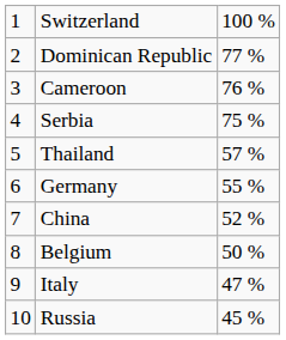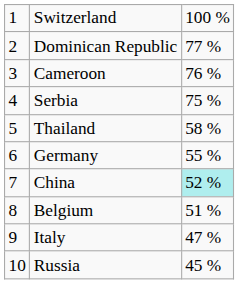 <table class="wikitable">
 <tr>
 <td>1</td>
 <td>Switzerland</td>
 <td>100 %</td>
 </tr>
 <tr>
 <td>2</td>
 <td>Dominican Republic</td>
 <td>77 %</td>
 </tr>
 <tr>
 <td>3</td>
 <td>Cameroon</td>
 <td>76 %</td>
 </tr>
 <tr>
 <td>4</td>
 <td>Serbia</td>
 <td>75 %</td>
 </tr>
 <tr>
 <td>5</td>
 <td>Thailand</td>
-<td>57 %</td>
+<td>58 %</td>
 </tr>
 <tr>
 <td>6</td>
 <td>Germany</td>
 <td>55 %</td>
 </tr>
 <tr>
 <td>7</td>
 <td>China</td>
-<td>52 %</td>
+<td style="background: paleturquoise;">52 %</td>
 </tr>
 <tr>
 <td>8</td>
 <td>Belgium</td>
-<td>50 %</td>
+<td>51 %</td>
 </tr>
 <tr>
 <td>9</td>
 <td>Italy</td>
 <td>47 %</td>
 </tr>
 <tr>
 <td>10</td>
 <td>Russia</td>
 <td>45 %</td>
 </tr>
 </table>
